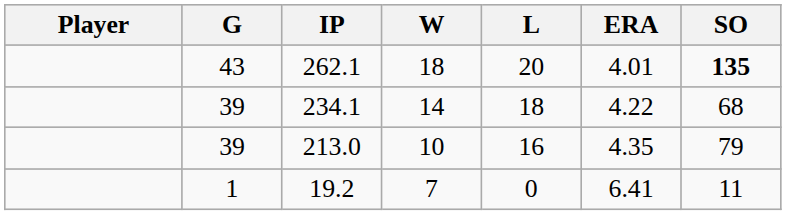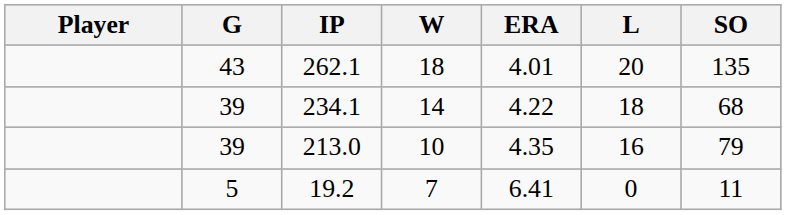 <table class="wikitable sortable">
 <tr>
 <th bgcolor="#DDDDFF" width="16%">Player</th>
 <th bgcolor="#DDDDFF" width="9%">G</th>
 <th bgcolor="#DDDDFF" width="9%">IP</th>
 <th bgcolor="#DDDDFF" width="9%">W</th>
+<th bgcolor="#DDDDFF" width="9%">ERA</th>
 <th bgcolor="#DDDDFF" width="9%">L</th>
-<th bgcolor="#DDDDFF" width="9%">ERA</th>
 <th bgcolor="#DDDDFF" width="9%">SO</th>
 </tr>
 <tr align="center">
 <td></td>
 <td>43</td>
 <td>262.1</td>
 <td>18</td>
+<td>4.01</td>
 <td>20</td>
-<td>4.01</td>
-<td><strong>135</strong></td>
+<td>135</td>
 </tr>
 <tr align="center">
 <td></td>
 <td>39</td>
 <td>234.1</td>
 <td>14</td>
+<td>4.22</td>
 <td>18</td>
-<td>4.22</td>
 <td>68</td>
 </tr>
 <tr align="center">
 <td></td>
 <td>39</td>
 <td>213.0</td>
 <td>10</td>
+<td>4.35</td>
 <td>16</td>
-<td>4.35</td>
 <td>79</td>
 </tr>
 <tr align="center">
 <td></td>
-<td>1</td>
+<td>5</td>
 <td>19.2</td>
 <td>7</td>
+<td>6.41</td>
 <td>0</td>
-<td>6.41</td>
 <td>11</td>
 </tr>
 </table>
